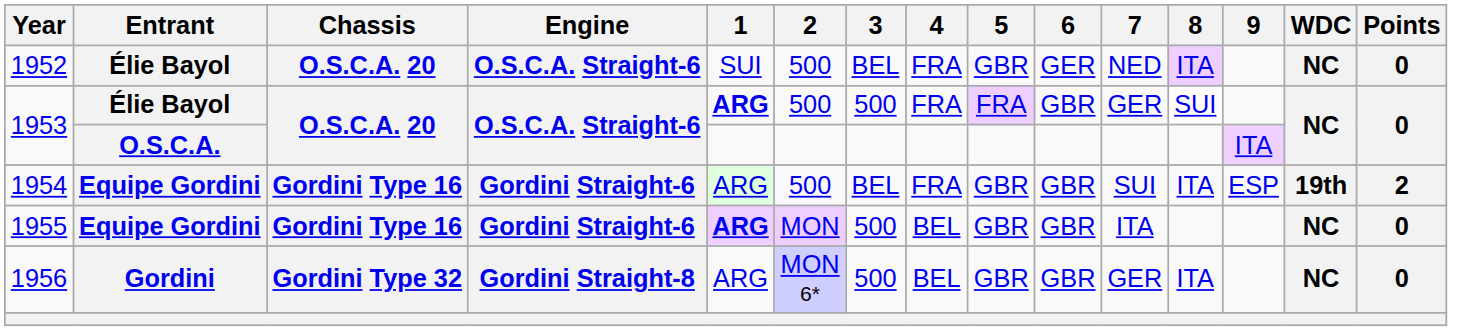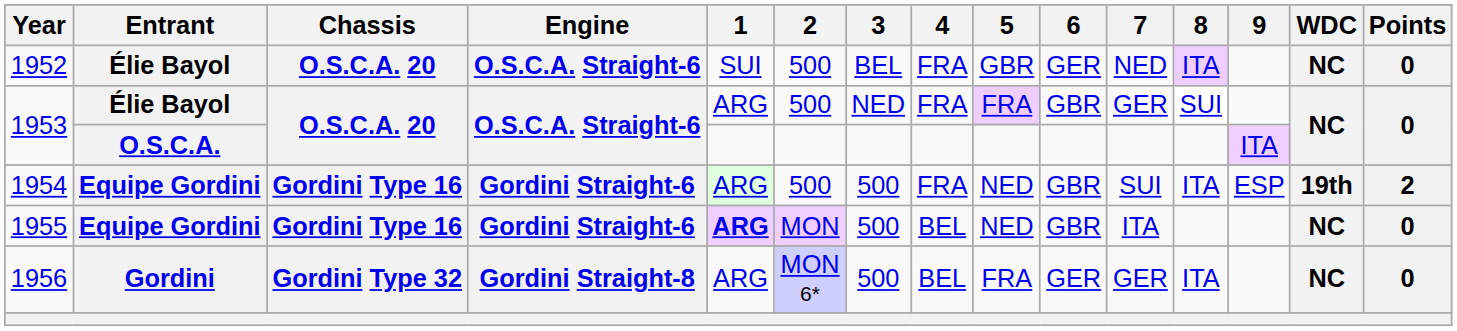 <table class="wikitable" style="text-align:center; font-size:90%">
 <tr>
 <th>Year</th>
 <th>Entrant</th>
 <th>Chassis</th>
 <th>Engine</th>
 <th>1</th>
 <th>2</th>
 <th>3</th>
 <th>4</th>
 <th>5</th>
 <th>6</th>
 <th>7</th>
 <th>8</th>
 <th>9</th>
 <th>WDC</th>
 <th>Points</th>
 </tr>
 <tr>
 <td><a href='#'>1952</a></td>
 <th>Élie Bayol</th>
 <th><a href='#'>O.S.C.A.</a> <a href='#'>20</a></th>
 <th><a href='#'>O.S.C.A.</a> <a href='#'>Straight-6</a></th>
 <td><a href='#'>SUI</a></td>
 <td><a href='#'>500</a></td>
 <td><a href='#'>BEL</a></td>
 <td><a href='#'>FRA</a></td>
 <td><a href='#'>GBR</a></td>
 <td><a href='#'>GER</a></td>
 <td><a href='#'>NED</a></td>
 <td style="background:#EFCFFF;"><a href='#'>ITA</a><br></td>
 <td></td>
 <th>NC</th>
 <th>0</th>
 </tr>
 <tr>
 <td rowspan=2><a href='#'>1953</a></td>
 <th>Élie Bayol</th>
 <th rowspan=2><a href='#'>O.S.C.A.</a> <a href='#'>20</a></th>
 <th rowspan=2><a href='#'>O.S.C.A.</a> <a href='#'>Straight-6</a></th>
-<td><strong><a href='#'>ARG</a></strong></td>
+<td><a href='#'>ARG</a></td>
 <td><a href='#'>500</a></td>
-<td><a href='#'>500</a></td>
+<td><a href='#'>NED</a></td>
 <td><a href='#'>FRA</a></td>
 <td style="background:#EFCFFF;"><a href='#'>FRA</a><br></td>
 <td><a href='#'>GBR</a></td>
 <td><a href='#'>GER</a></td>
 <td style="background:#ffffff;"><a href='#'>SUI</a><br></td>
 <td></td>
 <th rowspan=2>NC</th>
 <th rowspan=2>0</th>
 </tr>
 <tr>
 <th><a href='#'>O.S.C.A.</a></th>
 <td></td>
 <td></td>
 <td></td>
 <td></td>
 <td></td>
 <td></td>
 <td></td>
 <td></td>
 <td style="background:#EFCFFF;"><a href='#'>ITA</a><br></td>
 </tr>
 <tr>
 <td><a href='#'>1954</a></td>
 <th><a href='#'>Equipe Gordini</a></th>
 <th><a href='#'>Gordini</a> <a href='#'>Type 16</a></th>
 <th><a href='#'>Gordini</a> <a href='#'>Straight-6</a></th>
 <td style="background:#DFFFDF;"><a href='#'>ARG</a><br></td>
 <td><a href='#'>500</a></td>
-<td><a href='#'>BEL</a></td>
+<td><a href='#'>500</a></td>
 <td><a href='#'>FRA</a></td>
-<td><a href='#'>GBR</a></td>
+<td><a href='#'>NED</a></td>
 <td><a href='#'>GBR</a></td>
 <td><a href='#'>SUI</a></td>
 <td><a href='#'>ITA</a></td>
 <td><a href='#'>ESP</a></td>
 <th>19th</th>
 <th>2</th>
 </tr>
 <tr>
 <td><a href='#'>1955</a></td>
 <th><a href='#'>Equipe Gordini</a></th>
 <th><a href='#'>Gordini</a> <a href='#'>Type 16</a></th>
 <th><a href='#'>Gordini</a> <a href='#'>Straight-6</a></th>
 <td style="background:#EFCFFF;"><strong><a href='#'>ARG</a><br></strong></td>
 <td style="background:#EFCFFF;"><a href='#'>MON</a><br></td>
 <td><a href='#'>500</a></td>
 <td><a href='#'>BEL</a></td>
-<td><a href='#'>GBR</a></td>
+<td><a href='#'>NED</a></td>
 <td><a href='#'>GBR</a></td>
 <td><a href='#'>ITA</a></td>
 <td></td>
 <td></td>
 <th>NC</th>
 <th>0</th>
 </tr>
 <tr>
 <td><a href='#'>1956</a></td>
 <th><a href='#'>Gordini</a></th>
 <th><a href='#'>Gordini</a> <a href='#'>Type 32</a></th>
 <th><a href='#'>Gordini</a> <a href='#'>Straight-8</a></th>
 <td><a href='#'>ARG</a></td>
 <td style="background:#CFCFFF;"><a href='#'>MON</a><br><small>6*</small></td>
 <td><a href='#'>500</a></td>
 <td><a href='#'>BEL</a></td>
-<td><a href='#'>GBR</a></td>
-<td><a href='#'>GBR</a></td>
+<td><a href='#'>FRA</a></td>
+<td><a href='#'>GER</a></td>
 <td><a href='#'>GER</a></td>
 <td><a href='#'>ITA</a></td>
 <td></td>
 <th>NC</th>
 <th>0</th>
 </tr>
 <tr>
 <th colspan="15"></th>
 </tr>
 </table>
